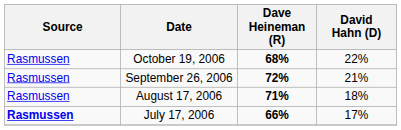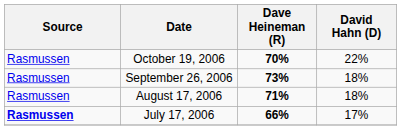 <table class="wikitable" style="text-align:center">
 <tr bgcolor=lightgrey>
 <th width="150px">Source</th>
 <th width="150px">Date</th>
 <th width="100px">Dave<br>Heineman (R)</th>
 <th width="100px">David<br>Hahn (D)</th>
 </tr>
 <tr>
 <td align=left><a href='#'>Rasmussen</a></td>
 <td>October 19, 2006</td>
-<td><strong>68%</strong></td>
+<td><strong>70%</strong></td>
 <td>22%</td>
 </tr>
 <tr>
 <td align=left><a href='#'>Rasmussen</a></td>
 <td>September 26, 2006</td>
-<td><strong>72%</strong></td>
-<td>21%</td>
+<td><strong>73%</strong></td>
+<td>18%</td>
 </tr>
 <tr>
 <td align=left><a href='#'>Rasmussen</a></td>
 <td>August 17, 2006</td>
 <td><strong>71%</strong></td>
 <td>18%</td>
 </tr>
 <tr>
 <td align=left><strong><a href='#'>Rasmussen</a></strong></td>
 <td>July 17, 2006</td>
 <td><strong>66%</strong></td>
 <td>17%</td>
 </tr>
 <tr>
 </tr>
 </table>
